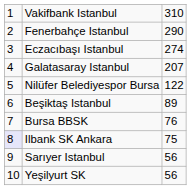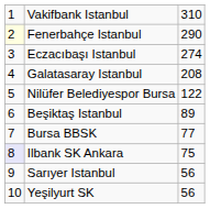 <table class="wikitable">
 <tr>
 <td>1</td>
 <td>Vakifbank Istanbul</td>
 <td>310</td>
 </tr>
 <tr>
-<td>2</td>
+<td style="background: lightyellow;">2</td>
 <td>Fenerbahçe Istanbul</td>
 <td>290</td>
 </tr>
 <tr>
 <td>3</td>
 <td>Eczacıbaşı Istanbul</td>
 <td>274</td>
 </tr>
 <tr>
 <td>4</td>
 <td>Galatasaray Istanbul</td>
-<td>207</td>
+<td>208</td>
 </tr>
 <tr>
 <td>5</td>
 <td>Nilüfer Belediyespor Bursa</td>
 <td>122</td>
 </tr>
 <tr>
 <td>6</td>
 <td>Beşiktaş Istanbul</td>
 <td>89</td>
 </tr>
 <tr>
 <td>7</td>
 <td>Bursa BBSK</td>
-<td>76</td>
+<td>77</td>
 </tr>
 <tr>
 <td style="background: lavender;">8</td>
 <td>Ilbank SK Ankara</td>
 <td>75</td>
 </tr>
 <tr>
 <td>9</td>
 <td>Sarıyer Istanbul</td>
 <td>56</td>
 </tr>
 <tr>
 <td>10</td>
 <td>Yeşilyurt SK</td>
 <td>56</td>
 </tr>
 </table>
